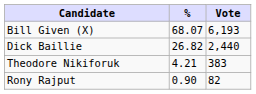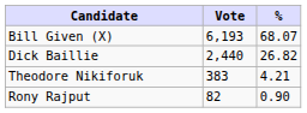 <table class="wikitable">
 <tr>
 <th style="background:#ddf; width:200px;">Candidate</th>
+<th style="background:#ddf; width:50px;">Vote</th>
 <th style="background:#ddf; width:30px;">%</th>
-<th style="background:#ddf; width:50px;">Vote</th>
 </tr>
 <tr>
 <td>Bill Given (X)</td>
+<td>6,193</td>
 <td>68.07</td>
-<td>6,193</td>
 </tr>
 <tr>
 <td>Dick Baillie</td>
+<td>2,440</td>
 <td>26.82</td>
-<td>2,440</td>
 </tr>
 <tr>
 <td>Theodore Nikiforuk</td>
+<td>383</td>
 <td>4.21</td>
-<td>383</td>
 </tr>
 <tr>
 <td>Rony Rajput</td>
+<td>82</td>
 <td>0.90</td>
-<td>82</td>
 </tr>
 </table>
